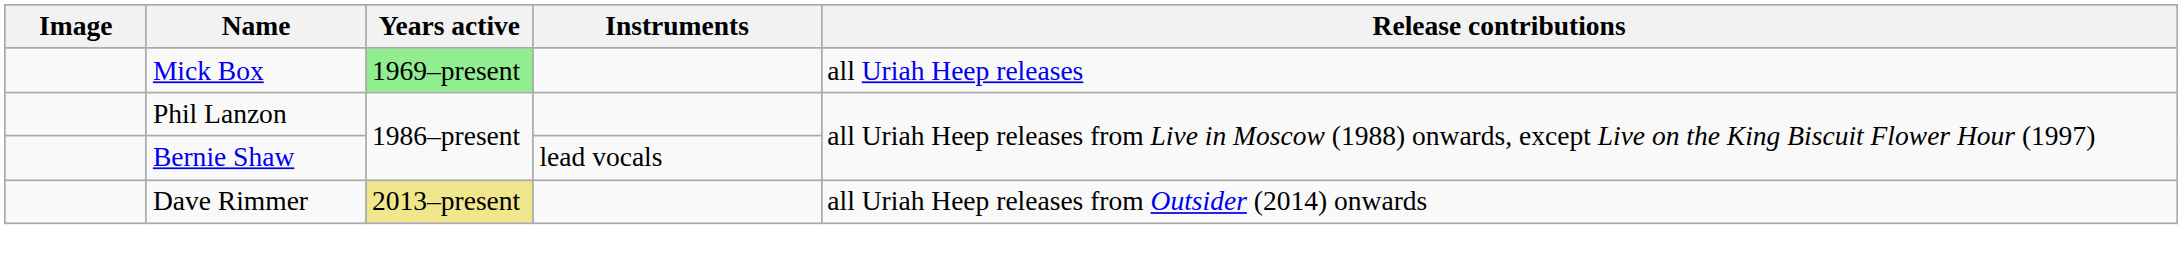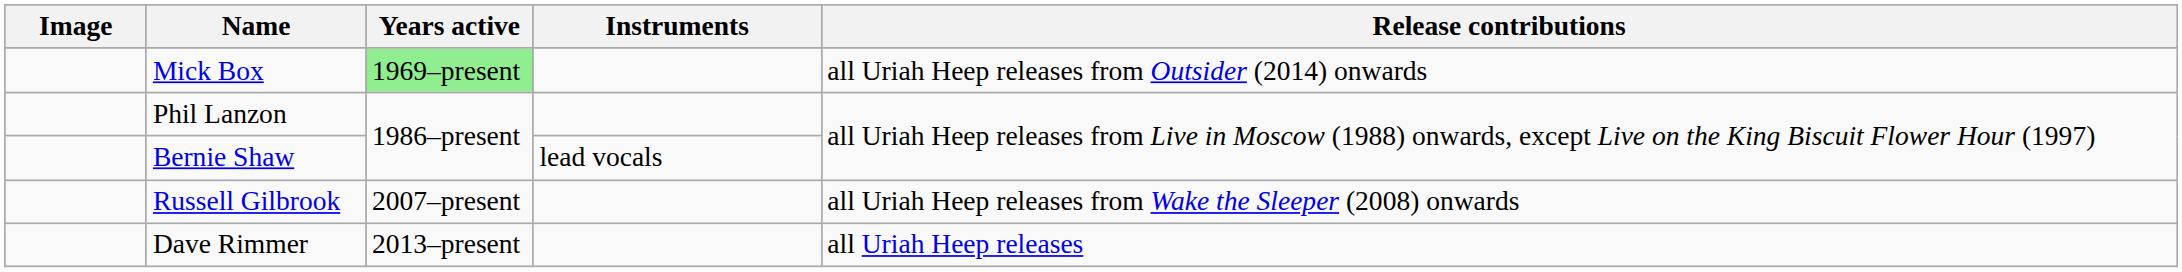 <table class="wikitable" border="1" width=100%>
 <tr>
 <th width="75">Image</th>
 <th width="120">Name</th>
 <th width="90">Years active</th>
 <th width="160">Instruments</th>
 <th>Release contributions</th>
 </tr>
 <tr>
 <td></td>
 <td><a href='#'>Mick Box</a></td>
 <td style="background: lightgreen;">1969–present</td>
 <td></td>
-<td>all <a href='#'>Uriah Heep releases</a></td>
+<td>all Uriah Heep releases from <em><a href='#'>Outsider</a></em> (2014) onwards</td>
 </tr>
 <tr>
 <td></td>
 <td>Phil Lanzon</td>
 <td rowspan="2">1986–present</td>
 <td></td>
 <td rowspan="2">all Uriah Heep releases from <em>Live in Moscow</em> (1988) onwards, except <em>Live on the King Biscuit Flower Hour</em> (1997)</td>
 </tr>
 <tr>
 <td></td>
 <td><a href='#'>Bernie Shaw</a></td>
 <td>lead vocals</td>
 </tr>
 <tr>
 <td></td>
+<td><a href='#'>Russell Gilbrook</a></td>
+<td>2007–present</td>
+<td></td>
+<td>all Uriah Heep releases from <em><a href='#'>Wake the Sleeper</a></em> (2008) onwards</td>
+</tr>
+<tr>
+<td></td>
 <td>Dave Rimmer</td>
-<td style="background: khaki;">2013–present</td>
+<td>2013–present</td>
 <td></td>
-<td>all Uriah Heep releases from <em><a href='#'>Outsider</a></em> (2014) onwards</td>
+<td>all <a href='#'>Uriah Heep releases</a></td>
 </tr>
 </table>
